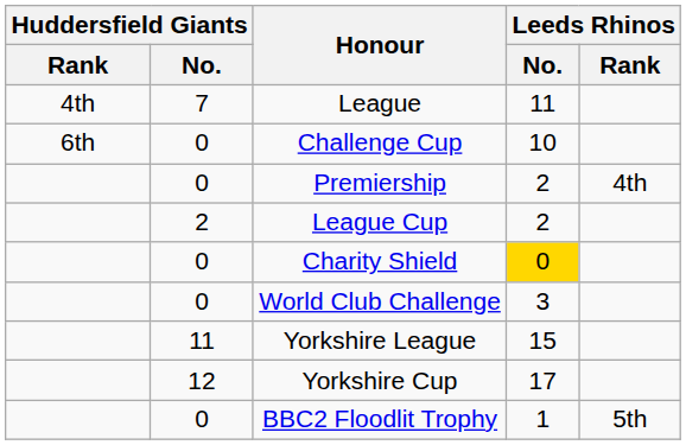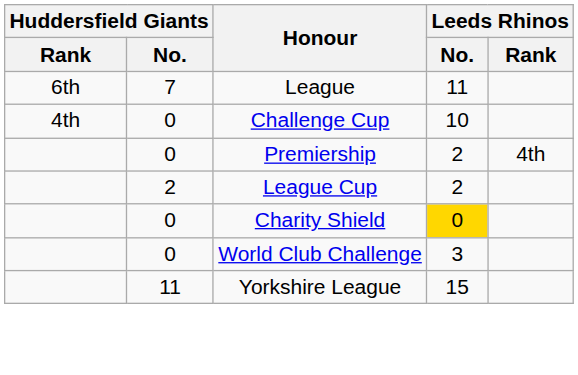 <table class="wikitable" style="text-align:center">
 <tr>
 <th colspan="2">Huddersfield Giants</th>
 <th rowspan="2">Honour</th>
 <th colspan="2">Leeds Rhinos</th>
 </tr>
 <tr>
 <th>Rank</th>
 <th>No.</th>
 <th>No.</th>
 <th>Rank</th>
 </tr>
 <tr>
-<td>4th</td>
+<td>6th</td>
 <td>7</td>
 <td>League</td>
 <td>11</td>
 <td></td>
 </tr>
 <tr>
-<td>6th</td>
+<td>4th</td>
 <td>0</td>
 <td><a href='#'>Challenge Cup</a></td>
 <td>10</td>
 <td></td>
 </tr>
 <tr>
 <td></td>
 <td>0</td>
 <td><a href='#'>Premiership</a></td>
 <td>2</td>
 <td>4th</td>
 </tr>
 <tr>
 <td></td>
 <td>2</td>
 <td><a href='#'>League Cup</a></td>
 <td>2</td>
 <td></td>
 </tr>
 <tr>
 <td></td>
 <td>0</td>
 <td><a href='#'>Charity Shield</a></td>
 <td style="background: gold;">0</td>
 <td></td>
 </tr>
 <tr>
 <td></td>
 <td>0</td>
 <td><a href='#'>World Club Challenge</a></td>
 <td>3</td>
 <td></td>
 </tr>
 <tr>
 <td></td>
 <td>11</td>
 <td>Yorkshire League</td>
 <td>15</td>
 <td></td>
 </tr>
-<tr>
-<td></td>
-<td>12</td>
-<td>Yorkshire Cup</td>
-<td>17</td>
-<td></td>
-</tr>
-<tr>
-<td></td>
-<td>0</td>
-<td><a href='#'>BBC2 Floodlit Trophy</a></td>
-<td>1</td>
-<td>5th</td>
-</tr>
 </table>
